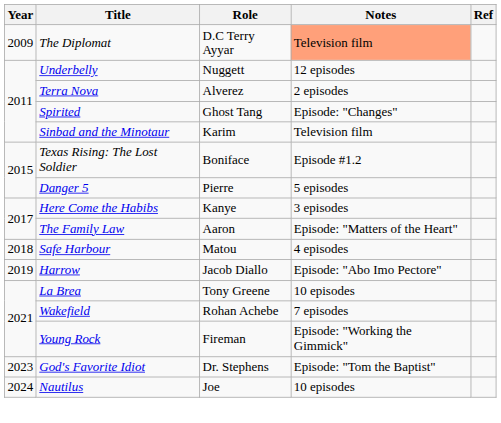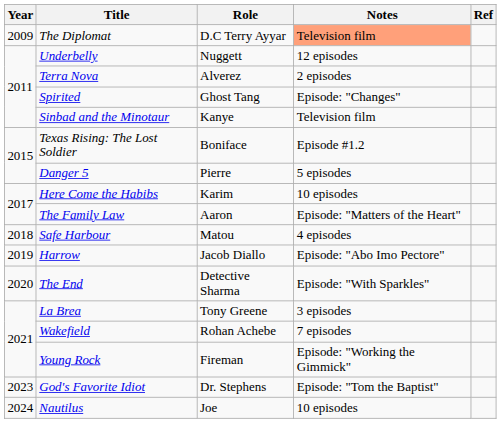 <table class="wikitable sortable">
 <tr>
 <th>Year</th>
 <th>Title</th>
 <th>Role</th>
 <th class="unsortable">Notes</th>
 <th>Ref</th>
 </tr>
 <tr>
 <td>2009</td>
 <td><em>The Diplomat</em></td>
 <td>D.C Terry Ayyar</td>
 <td style="background: lightsalmon;">Television film</td>
 <td></td>
 </tr>
 <tr>
 <td rowspan="4">2011</td>
 <td><em><a href='#'>Underbelly</a></em></td>
 <td>Nuggett</td>
 <td>12 episodes</td>
 <td></td>
 </tr>
 <tr>
 <td><em><a href='#'>Terra Nova</a></em></td>
 <td>Alverez</td>
 <td>2 episodes</td>
 <td></td>
 </tr>
 <tr>
 <td><em><a href='#'>Spirited</a></em></td>
 <td>Ghost Tang</td>
 <td>Episode: "Changes"</td>
 <td></td>
 </tr>
 <tr>
 <td><em><a href='#'>Sinbad and the Minotaur</a></em></td>
-<td>Karim</td>
+<td>Kanye</td>
 <td>Television film</td>
 <td></td>
 </tr>
 <tr>
 <td rowspan="2">2015</td>
 <td><em>Texas Rising: The Lost Soldier</em></td>
 <td>Boniface</td>
 <td>Episode #1.2</td>
 <td></td>
 </tr>
 <tr>
 <td><em><a href='#'>Danger 5</a></em></td>
 <td>Pierre</td>
 <td>5 episodes</td>
 <td></td>
 </tr>
 <tr>
 <td rowspan="2">2017</td>
 <td><em><a href='#'>Here Come the Habibs</a></em></td>
-<td>Kanye</td>
-<td>3 episodes</td>
+<td>Karim</td>
+<td>10 episodes</td>
 <td></td>
 </tr>
 <tr>
 <td><em><a href='#'>The Family Law</a></em></td>
 <td>Aaron</td>
 <td>Episode: "Matters of the Heart"</td>
 <td></td>
 </tr>
 <tr>
 <td>2018</td>
 <td><em><a href='#'>Safe Harbour</a></em></td>
 <td>Matou</td>
 <td>4 episodes</td>
 <td></td>
 </tr>
 <tr>
 <td>2019</td>
 <td><em><a href='#'>Harrow</a></em></td>
 <td>Jacob Diallo</td>
 <td>Episode: "Abo Imo Pectore"</td>
 <td></td>
 </tr>
 <tr>
+<td>2020</td>
+<td><em><a href='#'>The End</a></em></td>
+<td>Detective Sharma</td>
+<td>Episode: "With Sparkles"</td>
+<td></td>
+</tr>
+<tr>
 <td rowspan="3">2021</td>
 <td><em><a href='#'>La Brea</a></em></td>
 <td>Tony Greene</td>
-<td>10 episodes</td>
+<td>3 episodes</td>
 <td></td>
 </tr>
 <tr>
 <td><em><a href='#'>Wakefield</a></em></td>
 <td>Rohan Achebe</td>
 <td>7 episodes</td>
 <td></td>
 </tr>
 <tr>
 <td><em><a href='#'>Young Rock</a></em></td>
 <td>Fireman</td>
 <td>Episode: "Working the Gimmick"</td>
 <td></td>
 </tr>
 <tr>
 <td>2023</td>
 <td><em><a href='#'>God's Favorite Idiot</a></em></td>
 <td>Dr. Stephens</td>
 <td>Episode: "Tom the Baptist"</td>
 <td></td>
 </tr>
 <tr>
 <td>2024</td>
 <td><em><a href='#'>Nautilus</a></em></td>
 <td>Joe</td>
 <td>10 episodes</td>
 <td></td>
 </tr>
 </table>
